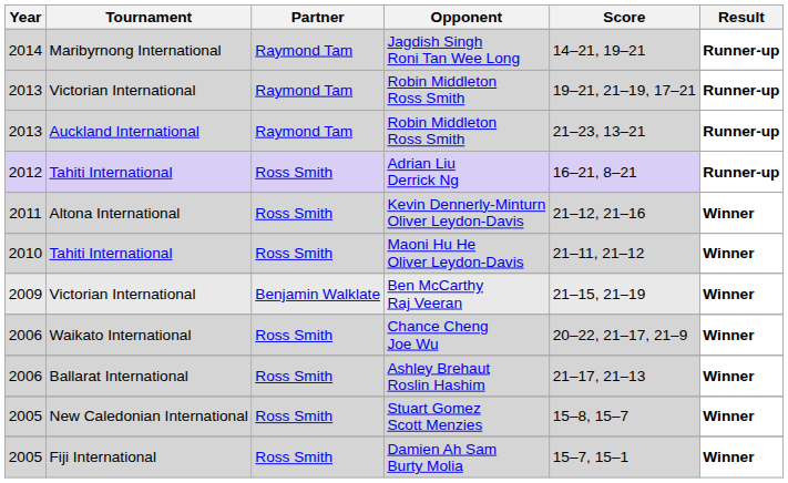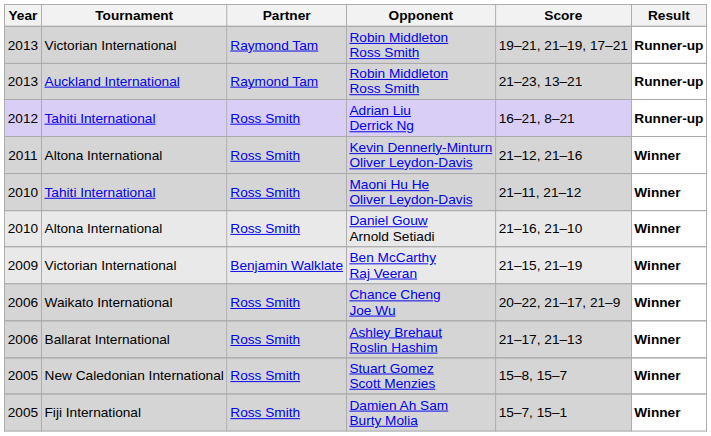 <table class="sortable wikitable" style="font-size: 90%;">
 <tr>
 <th>Year</th>
 <th>Tournament</th>
 <th>Partner</th>
 <th>Opponent</th>
 <th>Score</th>
 <th>Result</th>
 </tr>
 <tr>
-</tr>
-<tr style="background:#D5D5D5">
-<td align="center">2014</td>
-<td align="left">Maribyrnong International</td>
-<td align="left"> <a href='#'>Raymond Tam</a></td>
-<td align="left"> <a href='#'>Jagdish Singh</a><br> <a href='#'>Roni Tan Wee Long</a></td>
-<td align="left">14–21, 19–21</td>
-<td style="text-align:left; background:white"> <strong>Runner-up</strong></td>
 </tr>
 <tr>
 </tr>
 <tr style="background:#D5D5D5">
 <td align="center">2013</td>
 <td align="left">Victorian International</td>
 <td align="left"> <a href='#'>Raymond Tam</a></td>
 <td align="left"> <a href='#'>Robin Middleton</a><br> <a href='#'>Ross Smith</a></td>
 <td align="left">19–21, 21–19, 17–21</td>
 <td style="text-align:left; background:white"> <strong>Runner-up</strong></td>
 </tr>
 <tr>
 </tr>
 <tr style="background:#D5D5D5">
 <td align="center">2013</td>
 <td align="left"><a href='#'>Auckland International</a></td>
 <td align="left"> <a href='#'>Raymond Tam</a></td>
 <td align="left"> <a href='#'>Robin Middleton</a><br> <a href='#'>Ross Smith</a></td>
 <td align="left">21–23, 13–21</td>
 <td style="text-align:left; background:white"> <strong>Runner-up</strong></td>
 </tr>
 <tr>
 </tr>
 <tr style="background:#D8CEF6">
 <td align="center">2012</td>
 <td align="left"><a href='#'>Tahiti International</a></td>
 <td align="left"> <a href='#'>Ross Smith</a></td>
 <td align="left"> <a href='#'>Adrian Liu</a><br> <a href='#'>Derrick Ng</a></td>
 <td align="left">16–21, 8–21</td>
 <td style="text-align:left; background:white"> <strong>Runner-up</strong></td>
 </tr>
 <tr>
 </tr>
 <tr style="background:#D5D5D5">
 <td align="center">2011</td>
 <td align="left">Altona International</td>
 <td align="left"> <a href='#'>Ross Smith</a></td>
 <td align="left"> <a href='#'>Kevin Dennerly-Minturn</a><br> <a href='#'>Oliver Leydon-Davis</a></td>
 <td align="left">21–12, 21–16</td>
 <td style="text-align:left; background:white"> <strong>Winner</strong></td>
 </tr>
 <tr>
 </tr>
 <tr style="background:#D5D5D5">
 <td align="center">2010</td>
 <td align="left"><a href='#'>Tahiti International</a></td>
 <td align="left"> <a href='#'>Ross Smith</a></td>
 <td align="left"> <a href='#'>Maoni Hu He</a><br> <a href='#'>Oliver Leydon-Davis</a></td>
 <td align="left">21–11, 21–12</td>
 <td style="text-align:left; background:white"> <strong>Winner</strong></td>
 </tr>
 <tr>
 </tr>
+<tr style="background:#E9E9E9">
+<td align="center">2010</td>
+<td align="left">Altona International</td>
+<td align="left"> <a href='#'>Ross Smith</a></td>
+<td align="left"> <a href='#'>Daniel Gouw</a><br> Arnold Setiadi</td>
+<td align="left">21–16, 21–10</td>
+<td style="text-align:left; background:white"> <strong>Winner</strong></td>
+</tr>
 <tr>
 </tr>
 <tr style="background:#E9E9E9">
 <td align="center">2009</td>
 <td align="left">Victorian International</td>
 <td align="left"> <a href='#'>Benjamin Walklate</a></td>
 <td align="left"> <a href='#'>Ben McCarthy</a><br> <a href='#'>Raj Veeran</a></td>
 <td align="left">21–15, 21–19</td>
 <td style="text-align:left; background:white"> <strong>Winner</strong></td>
 </tr>
 <tr>
 </tr>
 <tr style="background:#D5D5D5">
 <td align="center">2006</td>
 <td align="left">Waikato International</td>
 <td align="left"> <a href='#'>Ross Smith</a></td>
 <td align="left"> <a href='#'>Chance Cheng</a><br> <a href='#'>Joe Wu</a></td>
 <td align="left">20–22, 21–17, 21–9</td>
 <td style="text-align:left; background:white"> <strong>Winner</strong></td>
 </tr>
 <tr>
 </tr>
 <tr style="background:#D5D5D5">
 <td align="center">2006</td>
 <td align="left">Ballarat International</td>
 <td align="left"> <a href='#'>Ross Smith</a></td>
 <td align="left"> <a href='#'>Ashley Brehaut</a><br> <a href='#'>Roslin Hashim</a></td>
 <td align="left">21–17, 21–13</td>
 <td style="text-align:left; background:white"> <strong>Winner</strong></td>
 </tr>
 <tr>
 </tr>
 <tr style="background:#D5D5D5">
 <td align="center">2005</td>
 <td align="left">New Caledonian International</td>
 <td align="left"> <a href='#'>Ross Smith</a></td>
 <td align="left"> <a href='#'>Stuart Gomez</a><br> <a href='#'>Scott Menzies</a></td>
 <td align="left">15–8, 15–7</td>
 <td style="text-align:left; background:white"> <strong>Winner</strong></td>
 </tr>
 <tr>
 </tr>
 <tr style="background:#D5D5D5">
 <td align="center">2005</td>
 <td align="left">Fiji International</td>
 <td align="left"> <a href='#'>Ross Smith</a></td>
 <td align="left"> <a href='#'>Damien Ah Sam</a><br> <a href='#'>Burty Molia</a></td>
 <td align="left">15–7, 15–1</td>
 <td style="text-align:left; background:white"> <strong>Winner</strong></td>
 </tr>
 </table>
